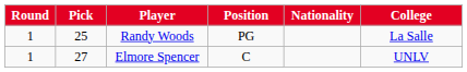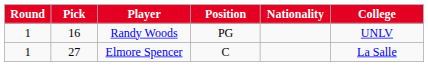 <table class="wikitable sortable sortable">
 <tr>
 <th style="background:#E30022; color:white" width="10%">Round</th>
 <th style="background:#E30022; color:white" width="10%">Pick</th>
 <th style="background:#E30022; color:white" width="20%">Player</th>
 <th style="background:#E30022; color:white" width="15%">Position</th>
 <th style="background:#E30022; color:white" width="15%">Nationality</th>
 <th style="background:#E30022; color:white" width="20%">College</th>
 </tr>
 <tr style="text-align: center">
 <td>1</td>
-<td>25</td>
+<td>16</td>
 <td><a href='#'>Randy Woods</a></td>
 <td>PG</td>
 <td></td>
-<td><a href='#'>La Salle</a></td>
+<td><a href='#'>UNLV</a></td>
 </tr>
 <tr style="text-align: center">
 <td>1</td>
 <td>27</td>
 <td><a href='#'>Elmore Spencer</a></td>
 <td>C</td>
 <td></td>
-<td><a href='#'>UNLV</a></td>
+<td><a href='#'>La Salle</a></td>
 </tr>
 </table>
